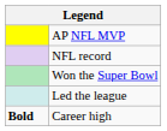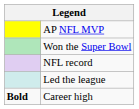 <table class="wikitable">
 <tr>
 <th colspan="2">Legend</th>
 </tr>
 <tr>
 <td style="background:#ffff00; width:3em;"></td>
 <td>AP <a href='#'>NFL MVP</a></td>
 </tr>
 <tr>
+<td style="background:#afe6ba; width:3em;"></td>
+<td>Won the <a href='#'>Super Bowl</a></td>
+</tr>
+<tr>
 <td style="background:#e0cef2; width:3em;"></td>
 <td>NFL record</td>
-</tr>
-<tr>
-<td style="background:#afe6ba; width:3em;"></td>
-<td>Won the <a href='#'>Super Bowl</a></td>
 </tr>
 <tr>
 <td style="background:#cfecec; width:3em;"></td>
 <td>Led the league</td>
 </tr>
 <tr>
 <td><strong>Bold</strong></td>
 <td>Career high</td>
 </tr>
 </table>
